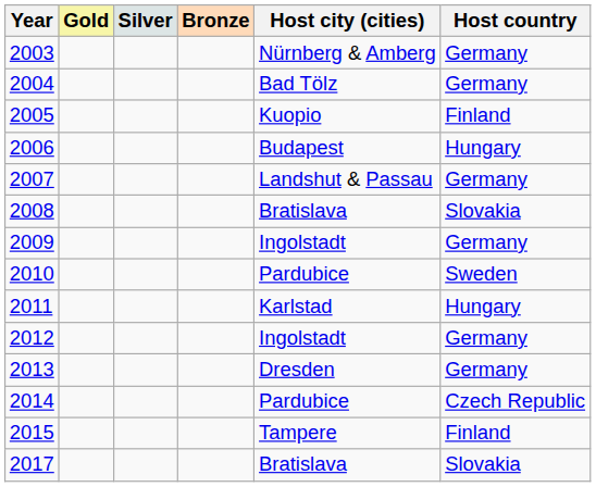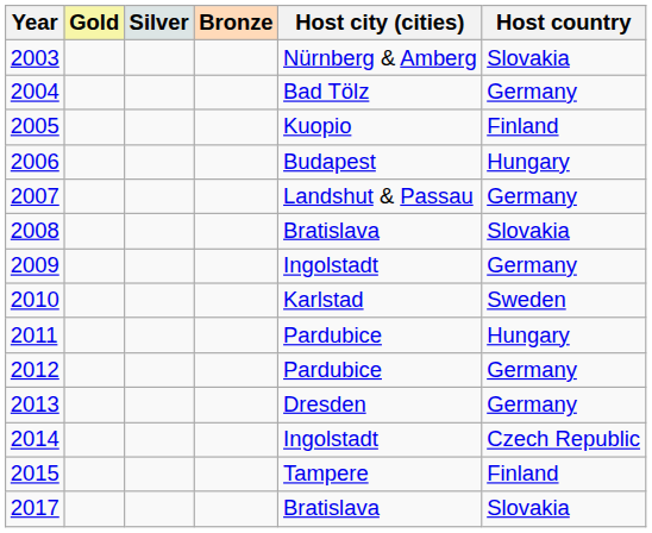 <table class="wikitable sortable">
 <tr bgcolor="#efefef" align=left>
 <th>Year</th>
 <th style="background-color: #F7F6A8;"> Gold</th>
 <th style="background-color: #DCE5E5;"> Silver</th>
 <th style="background-color: #FFDAB9;"> Bronze</th>
 <th>Host city (cities)</th>
 <th>Host country</th>
 </tr>
 <tr>
 <td><a href='#'>2003</a></td>
 <td></td>
 <td></td>
 <td></td>
 <td><a href='#'>Nürnberg</a> & <a href='#'>Amberg</a></td>
-<td><a href='#'>Germany</a></td>
+<td><a href='#'>Slovakia</a></td>
 </tr>
 <tr>
 <td><a href='#'>2004</a></td>
 <td></td>
 <td></td>
 <td></td>
 <td><a href='#'>Bad Tölz</a></td>
 <td><a href='#'>Germany</a></td>
 </tr>
 <tr>
 <td><a href='#'>2005</a></td>
 <td></td>
 <td></td>
 <td></td>
 <td><a href='#'>Kuopio</a></td>
 <td><a href='#'>Finland</a></td>
 </tr>
 <tr>
 <td><a href='#'>2006</a></td>
 <td></td>
 <td></td>
 <td></td>
 <td><a href='#'>Budapest</a></td>
 <td><a href='#'>Hungary</a></td>
 </tr>
 <tr>
 <td><a href='#'>2007</a></td>
 <td></td>
 <td></td>
 <td></td>
 <td><a href='#'>Landshut</a> & <a href='#'>Passau</a></td>
 <td><a href='#'>Germany</a></td>
 </tr>
 <tr>
 <td><a href='#'>2008</a></td>
 <td></td>
 <td></td>
 <td></td>
 <td><a href='#'>Bratislava</a></td>
 <td><a href='#'>Slovakia</a></td>
 </tr>
 <tr>
 <td><a href='#'>2009</a></td>
 <td></td>
 <td></td>
 <td></td>
 <td><a href='#'>Ingolstadt</a></td>
 <td><a href='#'>Germany</a></td>
 </tr>
 <tr>
 <td><a href='#'>2010</a></td>
 <td></td>
 <td></td>
 <td></td>
-<td><a href='#'>Pardubice</a></td>
+<td><a href='#'>Karlstad</a></td>
 <td><a href='#'>Sweden</a></td>
 </tr>
 <tr>
 <td><a href='#'>2011</a></td>
 <td></td>
 <td></td>
 <td></td>
-<td><a href='#'>Karlstad</a></td>
+<td><a href='#'>Pardubice</a></td>
 <td><a href='#'>Hungary</a></td>
 </tr>
 <tr>
 <td><a href='#'>2012</a></td>
 <td></td>
 <td></td>
 <td></td>
-<td><a href='#'>Ingolstadt</a></td>
+<td><a href='#'>Pardubice</a></td>
 <td><a href='#'>Germany</a></td>
 </tr>
 <tr>
 <td><a href='#'>2013</a></td>
 <td></td>
 <td></td>
 <td></td>
 <td><a href='#'>Dresden</a></td>
 <td><a href='#'>Germany</a></td>
 </tr>
 <tr>
 <td><a href='#'>2014</a></td>
 <td></td>
 <td></td>
 <td></td>
-<td><a href='#'>Pardubice</a></td>
+<td><a href='#'>Ingolstadt</a></td>
 <td><a href='#'>Czech Republic</a></td>
 </tr>
 <tr>
 <td><a href='#'>2015</a></td>
 <td></td>
 <td></td>
 <td></td>
 <td><a href='#'>Tampere</a></td>
 <td><a href='#'>Finland</a></td>
 </tr>
 <tr>
 <td><a href='#'>2017</a></td>
 <td></td>
 <td></td>
 <td></td>
 <td><a href='#'>Bratislava</a></td>
 <td><a href='#'>Slovakia</a></td>
 </tr>
 </table>
